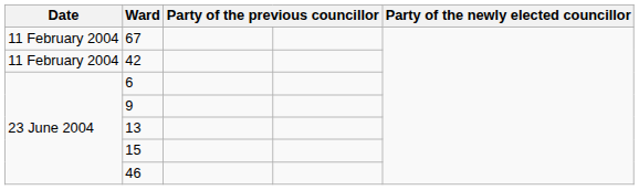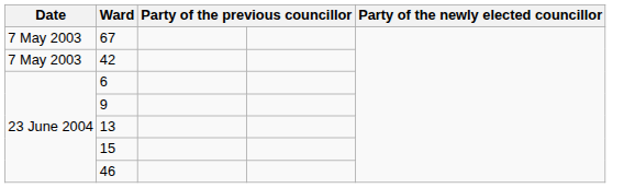 <table class="wikitable">
 <tr>
 <th>Date</th>
 <th>Ward</th>
 <th colspan=2>Party of the previous councillor</th>
 <th colspan=2>Party of the newly elected councillor</th>
 </tr>
 <tr>
-<td>11 February 2004</td>
+<td>7 May 2003</td>
 <td>67</td>
 <td></td>
 <td></td>
 </tr>
 <tr>
-<td>11 February 2004</td>
+<td>7 May 2003</td>
 <td>42</td>
 <td></td>
 <td></td>
 </tr>
 <tr>
 <td rowspan=5>23 June 2004</td>
 <td>6</td>
 <td></td>
 <td></td>
 </tr>
 <tr>
 <td>9</td>
 <td></td>
 <td></td>
 </tr>
 <tr>
 <td>13</td>
 <td></td>
 <td></td>
 </tr>
 <tr>
 <td>15</td>
 <td></td>
 <td></td>
 </tr>
 <tr>
 <td>46</td>
 <td></td>
 <td></td>
 </tr>
 </table>
